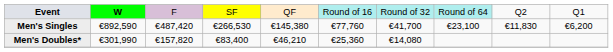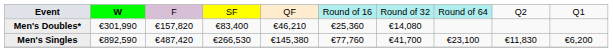 <table class=wikitable style=font-size:90%;text-align:center>
 <tr>
 <td width=130 bgcolor=dfe2e9><strong>Event</strong></td>
 <td width=80 bgcolor=lime><strong>W</strong></td>
 <td width=85 bgcolor=thistle>F</td>
 <td width=85 bgcolor=ffff00>SF</td>
 <td width=85 bgcolor=ffebcd>QF</td>
 <td width=85 bgcolor=afeeee>Round of 16</td>
 <td width=85 bgcolor=afeeee>Round of 32</td>
 <td width=85 bgcolor=afeeee>Round of 64</td>
 <td width=85>Q2</td>
 <td width=85>Q1</td>
 </tr>
 <tr>
+<th style=background:#ededed>Men's Doubles*</th>
+<td>€301,990</td>
+<td>€157,820</td>
+<td>€83,400</td>
+<td>€46,210</td>
+<td>€25,360</td>
+<td>€14,080</td>
+<td></td>
+<td></td>
+<td></td>
+</tr>
+<tr>
 <th style=background:#ededed>Men's Singles</th>
 <td>€892,590</td>
 <td>€487,420</td>
 <td>€266,530</td>
 <td>€145,380</td>
 <td>€77,760</td>
 <td>€41,700</td>
 <td>€23,100</td>
 <td>€11,830</td>
 <td>€6,200</td>
 </tr>
 <tr>
-<th style=background:#ededed>Men's Doubles*</th>
-<td>€301,990</td>
-<td>€157,820</td>
-<td>€83,400</td>
-<td>€46,210</td>
-<td>€25,360</td>
-<td>€14,080</td>
-<td></td>
-<td></td>
-<td></td>
-</tr>
-<tr>
 </tr>
 </table>
